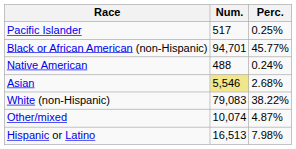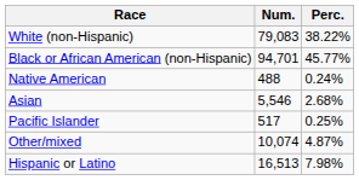 <table class="wikitable">
 <tr>
 <th>Race</th>
 <th>Num.</th>
 <th>Perc.</th>
 </tr>
 <tr>
-<td><a href='#'>Pacific Islander</a></td>
-<td>517</td>
-<td>0.25%</td>
+<td><a href='#'>White</a> (non-Hispanic)</td>
+<td>79,083</td>
+<td>38.22%</td>
 </tr>
 <tr>
 <td><a href='#'>Black or African American</a> (non-Hispanic)</td>
 <td>94,701</td>
 <td>45.77%</td>
 </tr>
 <tr>
 <td><a href='#'>Native American</a></td>
 <td>488</td>
 <td>0.24%</td>
 </tr>
 <tr>
 <td><a href='#'>Asian</a></td>
-<td style="background: khaki;">5,546</td>
+<td>5,546</td>
 <td>2.68%</td>
 </tr>
 <tr>
-<td><a href='#'>White</a> (non-Hispanic)</td>
-<td>79,083</td>
-<td>38.22%</td>
+<td><a href='#'>Pacific Islander</a></td>
+<td>517</td>
+<td>0.25%</td>
 </tr>
 <tr>
 <td><a href='#'>Other/mixed</a></td>
 <td>10,074</td>
 <td>4.87%</td>
 </tr>
 <tr>
 <td><a href='#'>Hispanic</a> or <a href='#'>Latino</a></td>
 <td>16,513</td>
 <td>7.98%</td>
 </tr>
 </table>
